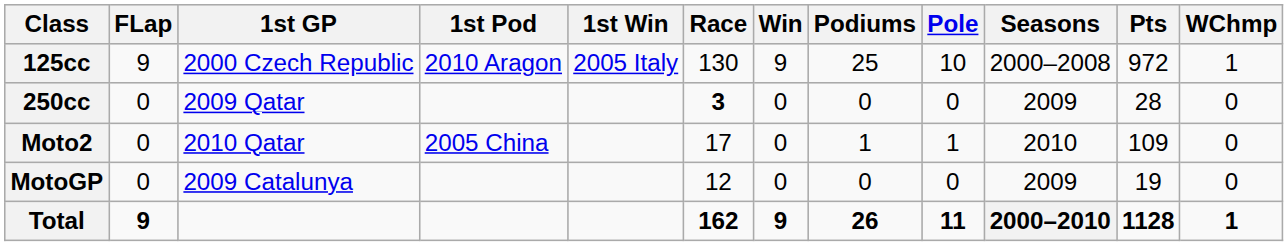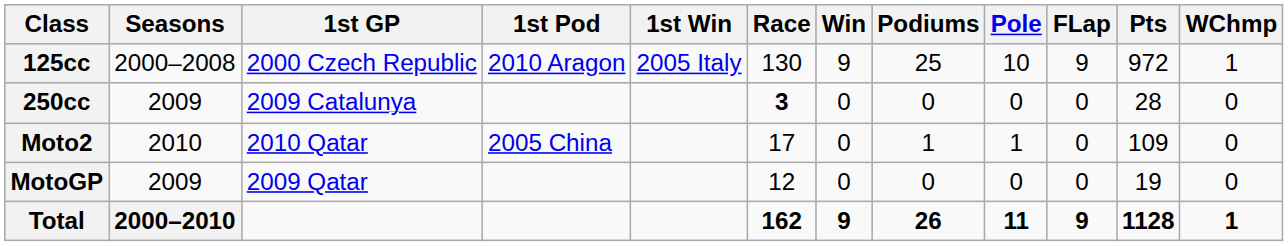 <table class="wikitable" style="text-align:center; font-size:97%;">
 <tr>
 <th>Class</th>
-<th>FLap</th>
+<th>Seasons</th>
 <th>1st GP</th>
 <th>1st Pod</th>
 <th>1st Win</th>
 <th>Race</th>
 <th>Win</th>
 <th>Podiums</th>
 <th><a href='#'>Pole</a></th>
-<th>Seasons</th>
+<th>FLap</th>
 <th>Pts</th>
 <th>WChmp</th>
 </tr>
 <tr>
 <th>125cc</th>
-<td>9</td>
+<td>2000–2008</td>
 <td align="left"><a href='#'>2000 Czech Republic</a></td>
 <td align="left"><a href='#'>2010 Aragon</a></td>
 <td align="left"><a href='#'>2005 Italy</a></td>
 <td>130</td>
 <td>9</td>
 <td>25</td>
 <td>10</td>
-<td>2000–2008</td>
+<td>9</td>
 <td>972</td>
 <td>1</td>
 </tr>
 <tr>
 <th>250cc</th>
-<td>0</td>
-<td align="left"><a href='#'>2009 Qatar</a></td>
+<td>2009</td>
+<td align="left"><a href='#'>2009 Catalunya</a></td>
 <td align="left"></td>
 <td align="left"></td>
 <td><strong>3</strong></td>
 <td>0</td>
 <td>0</td>
 <td>0</td>
-<td>2009</td>
+<td>0</td>
 <td>28</td>
 <td>0</td>
 </tr>
 <tr>
 <th>Moto2</th>
-<td>0</td>
+<td>2010</td>
 <td align="left"><a href='#'>2010 Qatar</a></td>
 <td align="left"><a href='#'>2005 China</a></td>
 <td align="left"></td>
 <td>17</td>
 <td>0</td>
 <td>1</td>
 <td>1</td>
-<td>2010</td>
+<td>0</td>
 <td>109</td>
 <td>0</td>
 </tr>
 <tr>
 <th>MotoGP</th>
-<td>0</td>
-<td align="left"><a href='#'>2009 Catalunya</a></td>
+<td>2009</td>
+<td align="left"><a href='#'>2009 Qatar</a></td>
 <td align="left"></td>
 <td align="left"></td>
 <td>12</td>
 <td>0</td>
 <td>0</td>
 <td>0</td>
-<td>2009</td>
+<td>0</td>
 <td>19</td>
 <td>0</td>
 </tr>
 <tr>
 <th>Total</th>
-<td><strong>9</strong></td>
+<th>2000–2010</th>
 <td></td>
 <td></td>
 <td></td>
 <td><strong>162</strong></td>
 <td><strong>9</strong></td>
 <td><strong>26</strong></td>
 <td><strong>11</strong></td>
-<th>2000–2010</th>
+<td><strong>9</strong></td>
 <td><strong>1128</strong></td>
 <td><strong>1</strong></td>
 </tr>
 </table>
